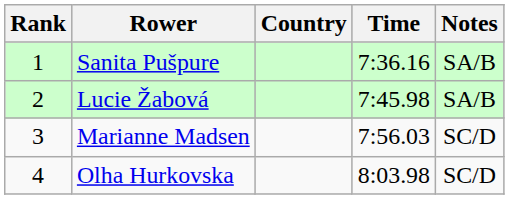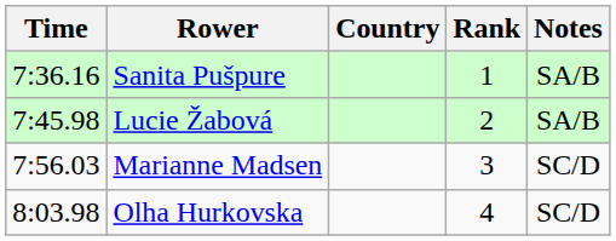 <table class="wikitable" style="text-align:center">
 <tr>
-<th>Rank</th>
+<th>Time</th>
 <th>Rower</th>
 <th>Country</th>
-<th>Time</th>
+<th>Rank</th>
 <th>Notes</th>
 </tr>
 <tr bgcolor=ccffcc>
-<td>1</td>
+<td>7:36.16</td>
 <td align="left"><a href='#'>Sanita Pušpure</a></td>
 <td align="left"></td>
-<td>7:36.16</td>
+<td>1</td>
 <td>SA/B</td>
 </tr>
 <tr bgcolor=ccffcc>
-<td>2</td>
+<td>7:45.98</td>
 <td align="left"><a href='#'>Lucie Žabová</a></td>
 <td align="left"></td>
-<td>7:45.98</td>
+<td>2</td>
 <td>SA/B</td>
 </tr>
 <tr>
-<td>3</td>
+<td>7:56.03</td>
 <td align="left"><a href='#'>Marianne Madsen</a></td>
 <td align="left"></td>
-<td>7:56.03</td>
+<td>3</td>
 <td>SC/D</td>
 </tr>
 <tr>
-<td>4</td>
+<td>8:03.98</td>
 <td align="left"><a href='#'>Olha Hurkovska</a></td>
 <td align="left"></td>
-<td>8:03.98</td>
+<td>4</td>
 <td>SC/D</td>
 </tr>
 </table>
